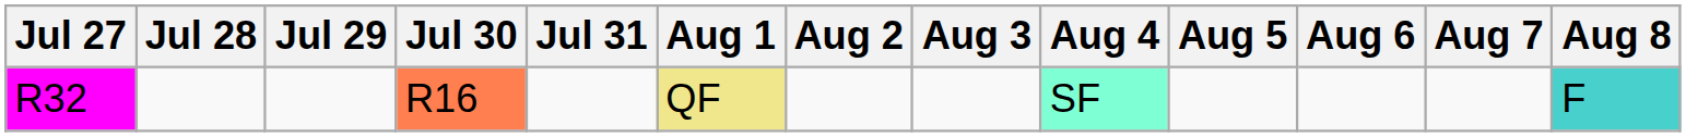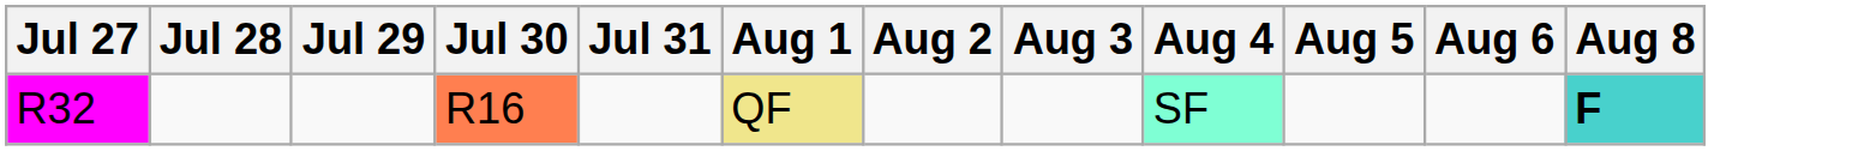 <table class="wikitable olympic-schedule Boxing">
 <tr>
 <th>Jul 27</th>
 <th>Jul 28</th>
 <th>Jul 29</th>
 <th>Jul 30</th>
 <th>Jul 31</th>
 <th>Aug 1</th>
 <th>Aug 2</th>
 <th>Aug 3</th>
 <th>Aug 4</th>
 <th>Aug 5</th>
 <th>Aug 6</th>
-<th>Aug 7</th>
 <th>Aug 8</th>
 </tr>
 <tr>
 <td bgcolor="#FF00FF" class="roundof32">R32</td>
 <td></td>
 <td></td>
 <td bgcolor="#FF7F50" class="roundof16">R16</td>
 <td></td>
 <td bgcolor="#F0E68C" class="quarterfinals">QF</td>
 <td></td>
 <td></td>
 <td bgcolor="#7FFFD4" class="semifinals">SF</td>
 <td></td>
 <td></td>
-<td></td>
-<td bgcolor="#48D1CC" class="final">F</td>
+<td bgcolor="#48D1CC" class="final"><strong>F</strong></td>
 </tr>
 </table>
